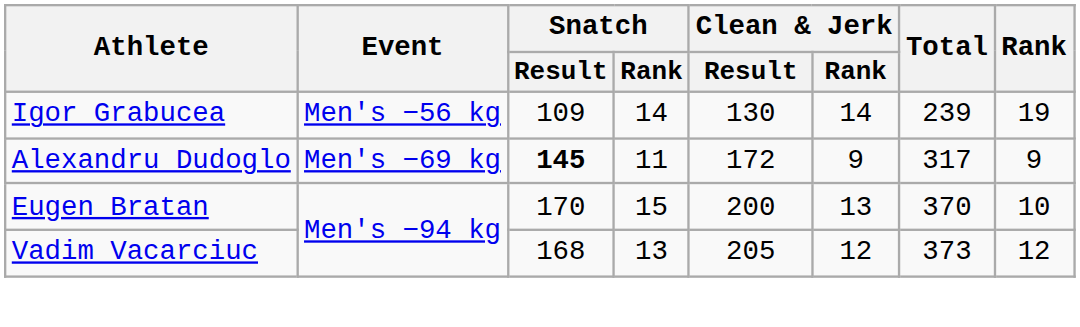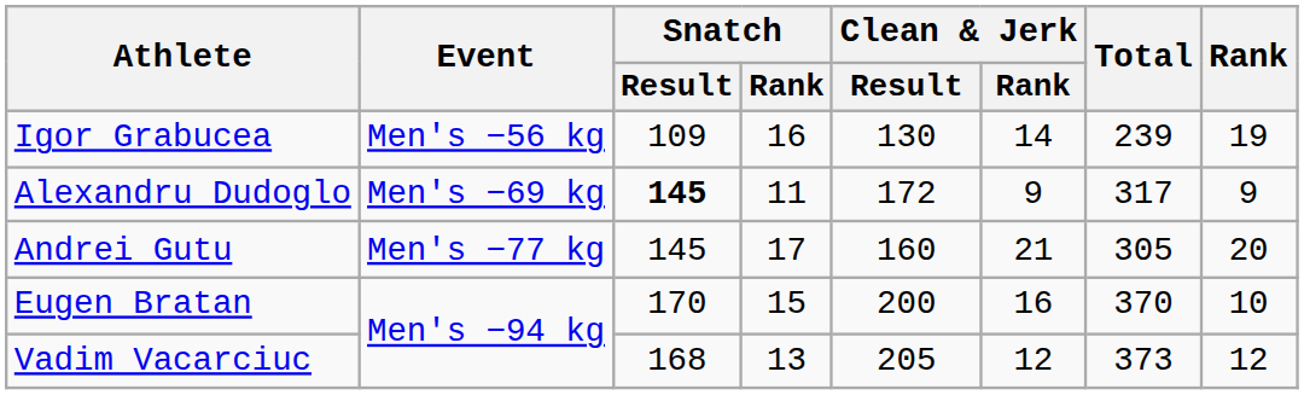 <table class="wikitable" style="font-size:90%">
 <tr>
 <th rowspan="2">Athlete</th>
 <th rowspan="2">Event</th>
 <th colspan="2">Snatch</th>
 <th colspan="2">Clean & Jerk</th>
 <th rowspan="2">Total</th>
 <th rowspan="2">Rank</th>
 </tr>
 <tr style="font-size:95%">
 <th>Result</th>
 <th>Rank</th>
 <th>Result</th>
 <th>Rank</th>
 </tr>
 <tr align=center>
 <td align=left><a href='#'>Igor Grabucea</a></td>
 <td align=left><a href='#'>Men's −56 kg</a></td>
 <td>109</td>
-<td>14</td>
+<td>16</td>
 <td>130</td>
 <td>14</td>
 <td>239</td>
 <td>19</td>
 </tr>
 <tr align=center>
 <td align=left><a href='#'>Alexandru Dudoglo</a></td>
 <td align=left><a href='#'>Men's −69 kg</a></td>
 <td><strong>145</strong></td>
 <td>11</td>
 <td>172</td>
 <td>9</td>
 <td>317</td>
 <td>9</td>
 </tr>
 <tr align=center>
+<td align=left><a href='#'>Andrei Gutu</a></td>
+<td align=left><a href='#'>Men's −77 kg</a></td>
+<td>145</td>
+<td>17</td>
+<td>160</td>
+<td>21</td>
+<td>305</td>
+<td>20</td>
+</tr>
+<tr align=center>
 <td align=left><a href='#'>Eugen Bratan</a></td>
 <td align=left rowspan=2><a href='#'>Men's −94 kg</a></td>
 <td>170</td>
 <td>15</td>
 <td>200</td>
-<td>13</td>
+<td>16</td>
 <td>370</td>
 <td>10</td>
 </tr>
 <tr align=center>
 <td align=left><a href='#'>Vadim Vacarciuc</a></td>
 <td>168</td>
 <td>13</td>
 <td>205</td>
 <td>12</td>
 <td>373</td>
 <td>12</td>
 </tr>
 </table>
